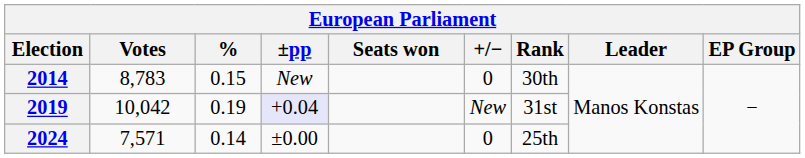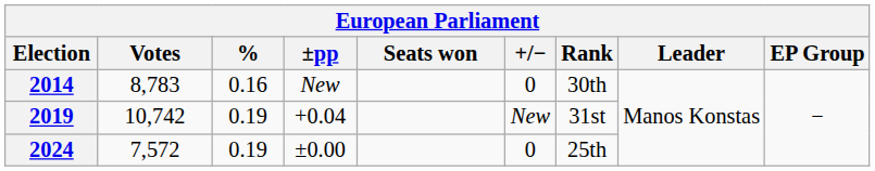 <table class="wikitable" style="text-align:center; line-height:16px;">
 <tr>
 <th colspan="9"><a href='#'>European Parliament</a></th>
 </tr>
 <tr>
 <th style="width:60px;">Election</th>
 <th style="width:75px;">Votes</th>
 <th style="width:45px;">%</th>
 <th style="width:45px;">±<a href='#'>pp</a></th>
 <th style="width:100px;">Seats won</th>
 <th style="width:30px;">+/−</th>
 <th style="width:30px;">Rank</th>
 <th>Leader</th>
 <th>EP Group</th>
 </tr>
 <tr>
 <th><a href='#'>2014</a></th>
 <td>8,783</td>
-<td>0.15</td>
+<td>0.16</td>
 <td><em>New</em></td>
 <td></td>
 <td> 0</td>
 <td>30th</td>
 <td rowspan=3>Manos Konstas</td>
 <td rowspan=3>−</td>
 </tr>
 <tr>
 <th><a href='#'>2019</a></th>
-<td>10,042</td>
+<td>10,742</td>
 <td>0.19</td>
-<td style="background: lavender;">+0.04</td>
+<td>+0.04</td>
 <td></td>
 <td><em>New</em></td>
 <td>31st</td>
 </tr>
 <tr>
 <th><a href='#'>2024</a></th>
-<td>7,571</td>
-<td>0.14</td>
+<td>7,572</td>
+<td>0.19</td>
 <td>±0.00</td>
 <td></td>
 <td> 0</td>
 <td>25th</td>
 </tr>
 </table>
